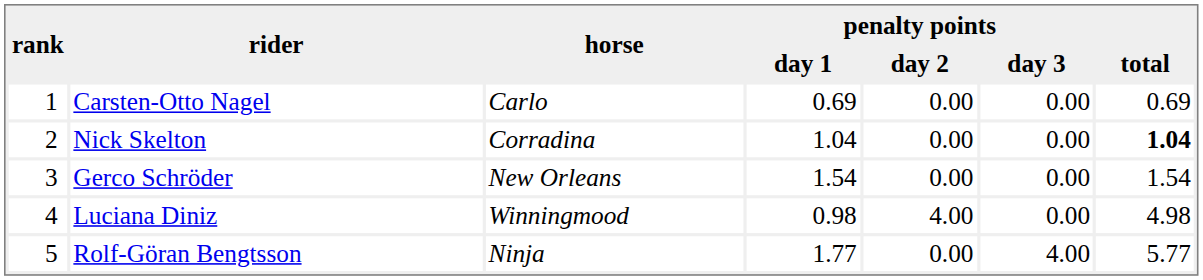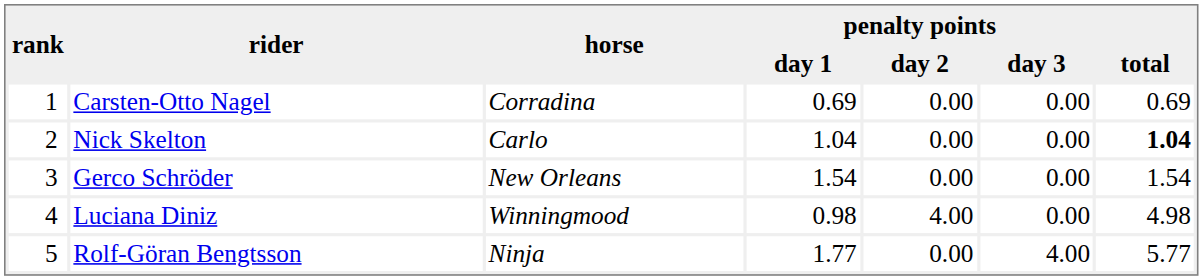 <table style="border:1px solid #808080; background-color:#EFEFEF;" cellspacing="2" cellpadding="2">
 <tr style="background-color:#EFEFEF;">
 <th rowspan=2 width="5%">rank</th>
 <th rowspan=2>rider</th>
 <th rowspan=2>horse</th>
 <th colspan=3>penalty points</th>
 </tr>
 <tr>
 <th>day 1</th>
 <th>day 2</th>
 <th>day 3</th>
 <th>total</th>
 </tr>
 <tr valign="top" style="background-color:#FFFFFF;">
 <td align="right">1 </td>
 <td> <a href='#'>Carsten-Otto Nagel</a></td>
-<td><em>Carlo</em></td>
+<td><em>Corradina</em></td>
 <td align="right">0.69</td>
 <td align="right">0.00</td>
 <td align="right">0.00</td>
 <td align="right">0.69</td>
 </tr>
 <tr valign="top" style="background-color:#FFFFFF;">
 <td align="right">2 </td>
 <td> <a href='#'>Nick Skelton</a></td>
-<td><em>Corradina</em></td>
+<td><em>Carlo</em></td>
 <td align="right">1.04</td>
 <td align="right">0.00</td>
 <td align="right">0.00</td>
 <td align="right"><strong>1.04</strong></td>
 </tr>
 <tr valign="top" style="background-color:#FFFFFF;">
 <td align="right">3 </td>
 <td> <a href='#'>Gerco Schröder</a></td>
 <td><em>New Orleans</em></td>
 <td align="right">1.54</td>
 <td align="right">0.00</td>
 <td align="right">0.00</td>
 <td align="right">1.54</td>
 </tr>
 <tr valign="top" style="background-color:#FFFFFF;">
 <td align="right">4 </td>
 <td> <a href='#'>Luciana Diniz</a></td>
 <td><em>Winningmood</em></td>
 <td align="right">0.98</td>
 <td align="right">4.00</td>
 <td align="right">0.00</td>
 <td align="right">4.98</td>
 </tr>
 <tr valign="top" style="background-color:#FFFFFF;">
 <td align="right">5 </td>
 <td> <a href='#'>Rolf-Göran Bengtsson</a></td>
 <td><em>Ninja</em></td>
 <td align="right">1.77</td>
 <td align="right">0.00</td>
 <td align="right">4.00</td>
 <td align="right">5.77</td>
 </tr>
 </table>
